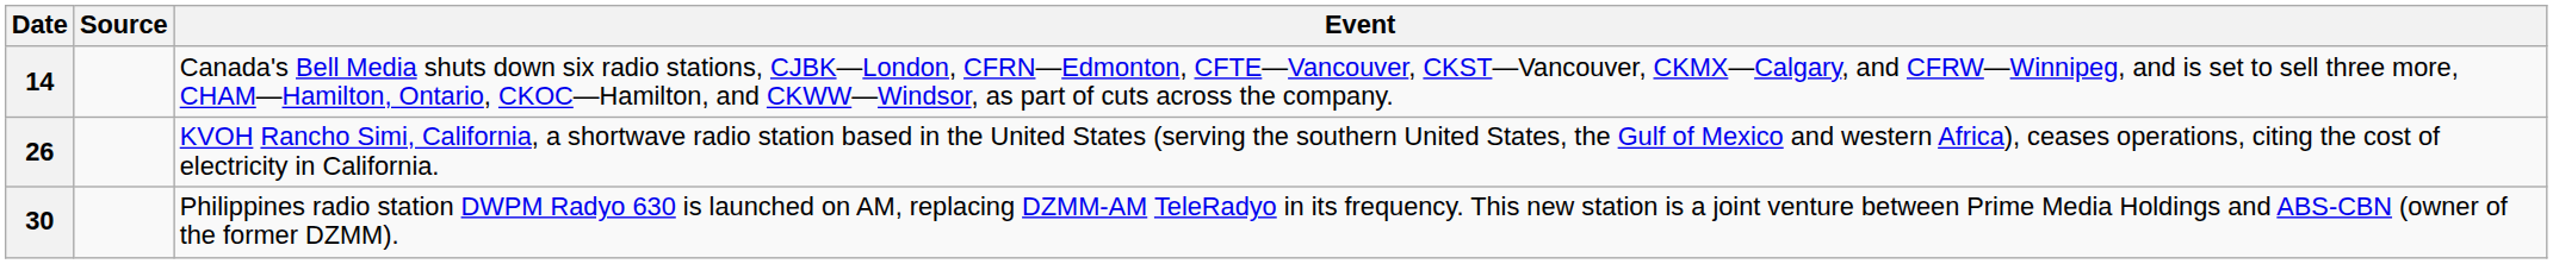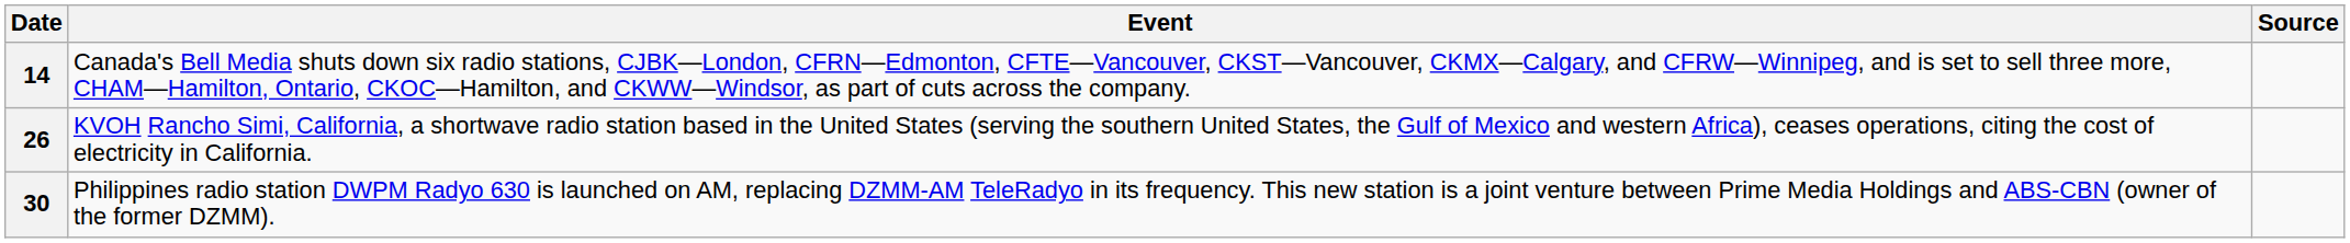 <table class=wikitable>
 <tr>
 <th>Date</th>
+<th>Event</th>
 <th>Source</th>
-<th>Event</th>
 </tr>
 <tr>
 <th rowspan=1=>14</th>
+<td>Canada's <a href='#'>Bell Media</a> shuts down six radio stations, <a href='#'>CJBK</a>—<a href='#'>London</a>, <a href='#'>CFRN</a>—<a href='#'>Edmonton</a>, <a href='#'>CFTE</a>—<a href='#'>Vancouver</a>, <a href='#'>CKST</a>—Vancouver, <a href='#'>CKMX</a>—<a href='#'>Calgary</a>, and <a href='#'>CFRW</a>—<a href='#'>Winnipeg</a>, and is set to sell three more, <a href='#'>CHAM</a>—<a href='#'>Hamilton, Ontario</a>, <a href='#'>CKOC</a>—Hamilton, and <a href='#'>CKWW</a>—<a href='#'>Windsor</a>, as part of cuts across the company.</td>
 <td></td>
-<td>Canada's <a href='#'>Bell Media</a> shuts down six radio stations, <a href='#'>CJBK</a>—<a href='#'>London</a>, <a href='#'>CFRN</a>—<a href='#'>Edmonton</a>, <a href='#'>CFTE</a>—<a href='#'>Vancouver</a>, <a href='#'>CKST</a>—Vancouver, <a href='#'>CKMX</a>—<a href='#'>Calgary</a>, and <a href='#'>CFRW</a>—<a href='#'>Winnipeg</a>, and is set to sell three more, <a href='#'>CHAM</a>—<a href='#'>Hamilton, Ontario</a>, <a href='#'>CKOC</a>—Hamilton, and <a href='#'>CKWW</a>—<a href='#'>Windsor</a>, as part of cuts across the company.</td>
 </tr>
 <tr>
 <th>26</th>
+<td><a href='#'>KVOH</a> <a href='#'>Rancho Simi, California</a>, a shortwave radio station based in the United States (serving the southern United States, the <a href='#'>Gulf of Mexico</a> and western <a href='#'>Africa</a>), ceases operations, citing the cost of electricity in California.</td>
 <td></td>
-<td><a href='#'>KVOH</a> <a href='#'>Rancho Simi, California</a>, a shortwave radio station based in the United States (serving the southern United States, the <a href='#'>Gulf of Mexico</a> and western <a href='#'>Africa</a>), ceases operations, citing the cost of electricity in California.</td>
 </tr>
 <tr>
 <th>30</th>
+<td>Philippines radio station <a href='#'>DWPM Radyo 630</a> is launched on AM, replacing <a href='#'>DZMM-AM</a> <a href='#'>TeleRadyo</a> in its frequency. This new station is a joint venture between Prime Media Holdings and <a href='#'>ABS-CBN</a> (owner of the former DZMM).</td>
 <td></td>
-<td>Philippines radio station <a href='#'>DWPM Radyo 630</a> is launched on AM, replacing <a href='#'>DZMM-AM</a> <a href='#'>TeleRadyo</a> in its frequency. This new station is a joint venture between Prime Media Holdings and <a href='#'>ABS-CBN</a> (owner of the former DZMM).</td>
 </tr>
 </table>
